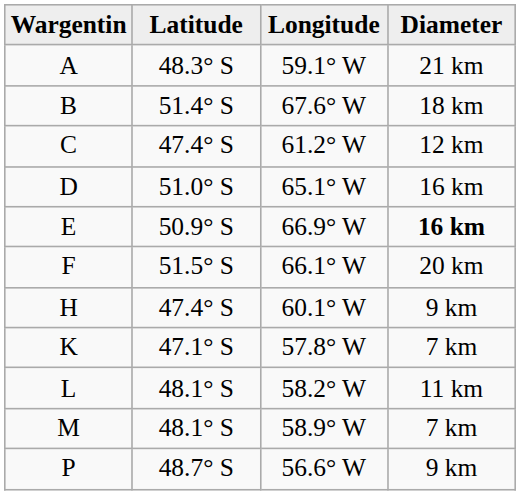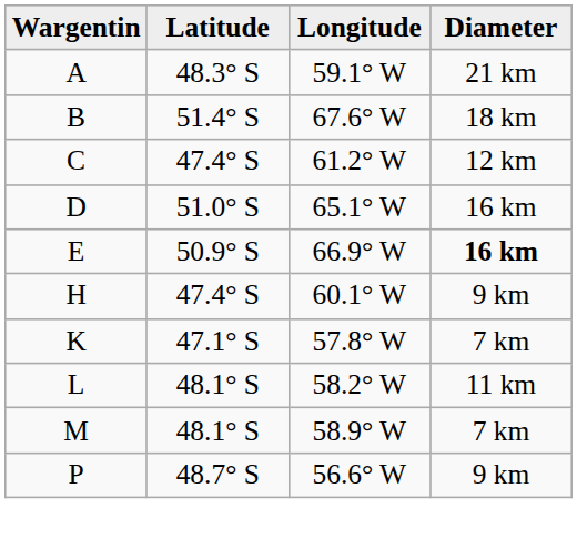 <table class="wikitable">
 <tr>
 <th width="25%" style="background:#eeeeee;">Wargentin</th>
 <th width="25%" style="background:#eeeeee;">Latitude</th>
 <th width="25%" style="background:#eeeeee;">Longitude</th>
 <th width="25%" style="background:#eeeeee;">Diameter</th>
 </tr>
 <tr>
 <td align="center">A</td>
 <td align="center">48.3° S</td>
 <td align="center">59.1° W</td>
 <td align="center">21 km</td>
 </tr>
 <tr>
 <td align="center">B</td>
 <td align="center">51.4° S</td>
 <td align="center">67.6° W</td>
 <td align="center">18 km</td>
 </tr>
 <tr>
 <td align="center">C</td>
 <td align="center">47.4° S</td>
 <td align="center">61.2° W</td>
 <td align="center">12 km</td>
 </tr>
 <tr>
 <td align="center">D</td>
 <td align="center">51.0° S</td>
 <td align="center">65.1° W</td>
 <td align="center">16 km</td>
 </tr>
 <tr>
 <td align="center">E</td>
 <td align="center">50.9° S</td>
 <td align="center">66.9° W</td>
 <td align="center"><strong>16 km</strong></td>
 </tr>
 <tr>
-<td align="center">F</td>
-<td align="center">51.5° S</td>
-<td align="center">66.1° W</td>
-<td align="center">20 km</td>
-</tr>
-<tr>
 <td align="center">H</td>
 <td align="center">47.4° S</td>
 <td align="center">60.1° W</td>
 <td align="center">9 km</td>
 </tr>
 <tr>
 <td align="center">K</td>
 <td align="center">47.1° S</td>
 <td align="center">57.8° W</td>
 <td align="center">7 km</td>
 </tr>
 <tr>
 <td align="center">L</td>
 <td align="center">48.1° S</td>
 <td align="center">58.2° W</td>
 <td align="center">11 km</td>
 </tr>
 <tr>
 <td align="center">M</td>
 <td align="center">48.1° S</td>
 <td align="center">58.9° W</td>
 <td align="center">7 km</td>
 </tr>
 <tr>
 <td align="center">P</td>
 <td align="center">48.7° S</td>
 <td align="center">56.6° W</td>
 <td align="center">9 km</td>
 </tr>
 </table>
